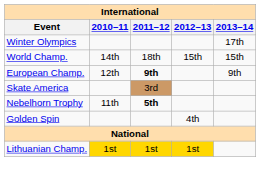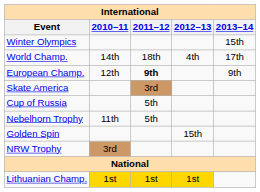 <table class="wikitable" style="text-align:center">
 <tr>
 <th style="background-color: #ffdead; " colspan=5 align=center>International</th>
 </tr>
 <tr>
 <th>Event</th>
 <th><a href='#'>2010–11</a></th>
 <th><a href='#'>2011–12</a></th>
 <th><a href='#'>2012–13</a></th>
 <th><a href='#'>2013–14</a></th>
 </tr>
 <tr>
 <td align=left><a href='#'>Winter Olympics</a></td>
 <td></td>
 <td></td>
 <td></td>
-<td>17th</td>
+<td>15th</td>
 </tr>
 <tr>
 <td align=left><a href='#'>World Champ.</a></td>
 <td>14th</td>
 <td>18th</td>
-<td>15th</td>
-<td>15th</td>
+<td>4th</td>
+<td>17th</td>
 </tr>
 <tr>
 <td align=left><a href='#'>European Champ.</a></td>
 <td>12th</td>
 <td><strong>9th</strong></td>
 <td></td>
 <td>9th</td>
 </tr>
 <tr>
 <td align=left> <a href='#'>Skate America</a></td>
 <td></td>
 <td bgcolor=cc9966>3rd</td>
 <td></td>
 <td></td>
 </tr>
 <tr>
+<td align=left> <a href='#'>Cup of Russia</a></td>
+<td></td>
+<td>5th</td>
+<td></td>
+<td></td>
+</tr>
+<tr>
 <td align=left><a href='#'>Nebelhorn Trophy</a></td>
 <td>11th</td>
-<td><strong>5th</strong></td>
+<td>5th</td>
 <td></td>
 <td></td>
 </tr>
 <tr>
 <td align=left><a href='#'>Golden Spin</a></td>
 <td></td>
 <td></td>
-<td>4th</td>
+<td>15th</td>
+<td></td>
+</tr>
+<tr>
+<td align=left><a href='#'>NRW Trophy</a></td>
+<td bgcolor=cc9966>3rd</td>
+<td></td>
+<td></td>
 <td></td>
 </tr>
 <tr>
 <th style="background-color: #ffdead; " colspan=5 align=center>National</th>
 </tr>
 <tr>
 <td align=left><a href='#'>Lithuanian Champ.</a></td>
 <td bgcolor=gold>1st</td>
 <td bgcolor=gold>1st</td>
 <td bgcolor=gold>1st</td>
 <td></td>
 </tr>
 </table>
